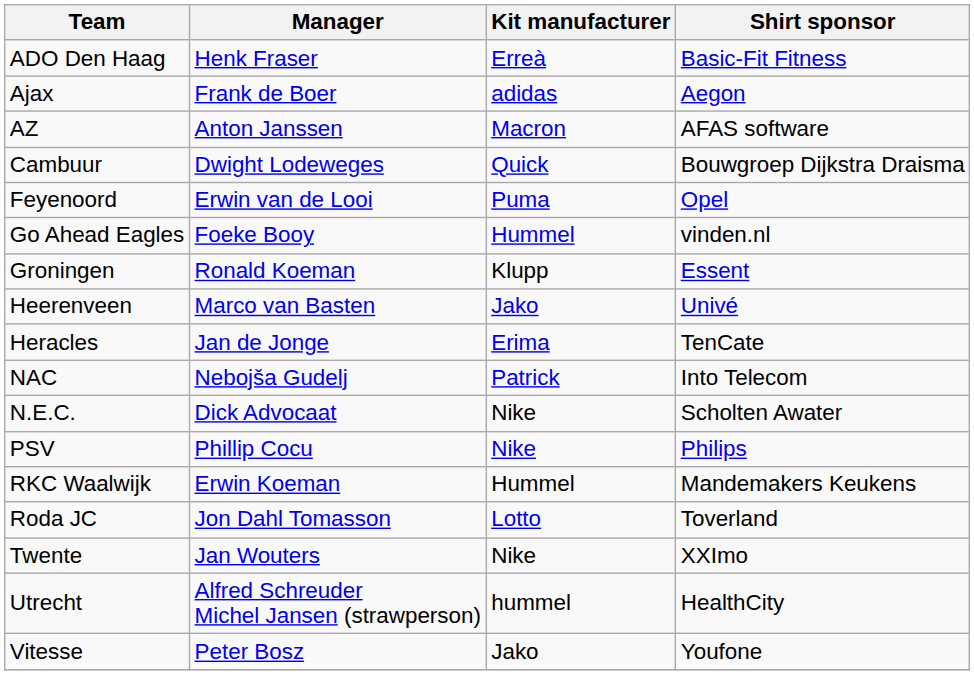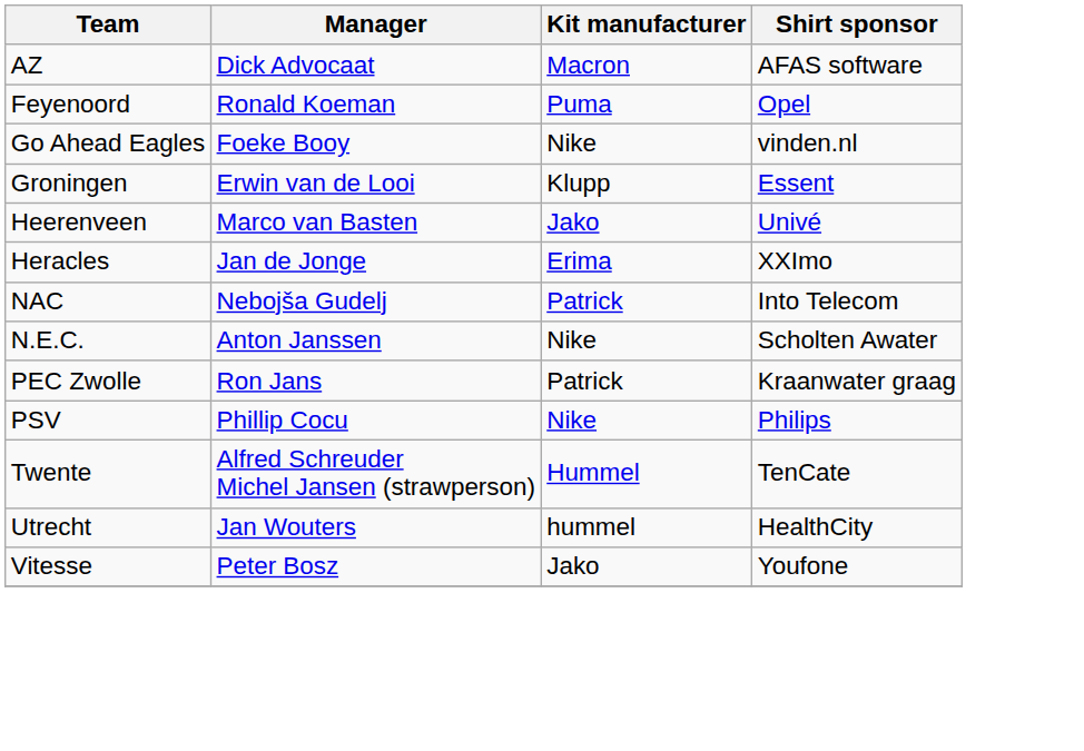 <table class="wikitable sortable" style="text-align: left;">
 <tr>
 <th>Team</th>
 <th>Manager</th>
 <th>Kit manufacturer</th>
 <th>Shirt sponsor</th>
 </tr>
 <tr>
-<td>ADO Den Haag</td>
-<td> <a href='#'>Henk Fraser</a></td>
-<td><a href='#'>Erreà</a></td>
-<td><a href='#'>Basic-Fit Fitness</a></td>
-</tr>
-<tr>
-<td>Ajax</td>
-<td> <a href='#'>Frank de Boer</a></td>
-<td><a href='#'>adidas</a></td>
-<td><a href='#'>Aegon</a></td>
-</tr>
-<tr>
 <td>AZ</td>
-<td> <a href='#'>Anton Janssen</a></td>
+<td> <a href='#'>Dick Advocaat</a></td>
 <td><a href='#'>Macron</a></td>
 <td>AFAS software</td>
 </tr>
 <tr>
-<td>Cambuur</td>
-<td> <a href='#'>Dwight Lodeweges</a></td>
-<td><a href='#'>Quick</a></td>
-<td>Bouwgroep Dijkstra Draisma</td>
-</tr>
-<tr>
 <td>Feyenoord</td>
-<td> <a href='#'>Erwin van de Looi</a></td>
+<td> <a href='#'>Ronald Koeman</a></td>
 <td><a href='#'>Puma</a></td>
 <td><a href='#'>Opel</a></td>
 </tr>
 <tr>
 <td>Go Ahead Eagles</td>
 <td> <a href='#'>Foeke Booy</a></td>
-<td><a href='#'>Hummel</a></td>
+<td>Nike</td>
 <td>vinden.nl</td>
 </tr>
 <tr>
 <td>Groningen</td>
-<td> <a href='#'>Ronald Koeman</a></td>
+<td> <a href='#'>Erwin van de Looi</a></td>
 <td>Klupp</td>
 <td><a href='#'>Essent</a></td>
 </tr>
 <tr>
 <td>Heerenveen</td>
 <td> <a href='#'>Marco van Basten</a></td>
 <td><a href='#'>Jako</a></td>
 <td><a href='#'>Univé</a></td>
 </tr>
 <tr>
 <td>Heracles</td>
 <td> <a href='#'>Jan de Jonge</a></td>
 <td><a href='#'>Erima</a></td>
-<td>TenCate</td>
+<td>XXImo</td>
 </tr>
 <tr>
 <td>NAC</td>
 <td> <a href='#'>Nebojša Gudelj</a></td>
 <td><a href='#'>Patrick</a></td>
 <td>Into Telecom</td>
 </tr>
 <tr>
 <td>N.E.C.</td>
-<td> <a href='#'>Dick Advocaat</a></td>
+<td> <a href='#'>Anton Janssen</a></td>
 <td>Nike</td>
 <td>Scholten Awater</td>
+</tr>
+<tr>
+<td>PEC Zwolle</td>
+<td> <a href='#'>Ron Jans</a></td>
+<td>Patrick</td>
+<td>Kraanwater graag</td>
 </tr>
 <tr>
 <td>PSV</td>
 <td> <a href='#'>Phillip Cocu</a></td>
 <td><a href='#'>Nike</a></td>
 <td><a href='#'>Philips</a></td>
 </tr>
 <tr>
-<td>RKC Waalwijk</td>
-<td> <a href='#'>Erwin Koeman</a></td>
-<td>Hummel</td>
-<td>Mandemakers Keukens</td>
-</tr>
-<tr>
-<td>Roda JC</td>
-<td> <a href='#'>Jon Dahl Tomasson</a></td>
-<td><a href='#'>Lotto</a></td>
-<td>Toverland</td>
-</tr>
-<tr>
 <td>Twente</td>
-<td> <a href='#'>Jan Wouters</a></td>
-<td>Nike</td>
-<td>XXImo</td>
+<td> <a href='#'>Alfred Schreuder</a><br>  <a href='#'>Michel Jansen</a> (strawperson)</td>
+<td><a href='#'>Hummel</a></td>
+<td>TenCate</td>
 </tr>
 <tr>
 <td>Utrecht</td>
-<td> <a href='#'>Alfred Schreuder</a><br>  <a href='#'>Michel Jansen</a> (strawperson)</td>
+<td> <a href='#'>Jan Wouters</a></td>
 <td>hummel</td>
 <td>HealthCity</td>
 </tr>
 <tr>
 <td>Vitesse</td>
 <td> <a href='#'>Peter Bosz</a></td>
 <td>Jako</td>
 <td>Youfone</td>
 </tr>
 <tr>
 </tr>
 </table>
